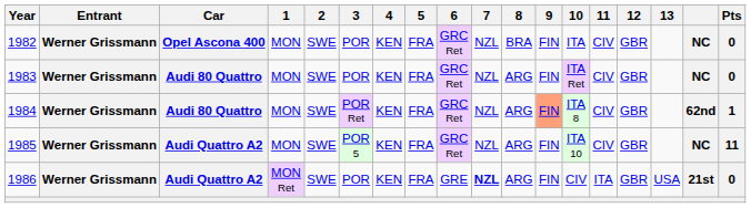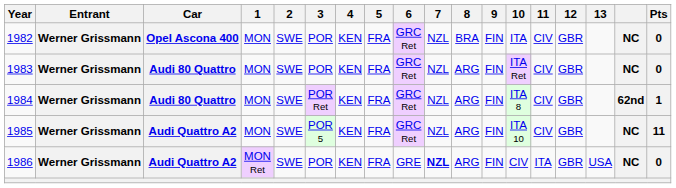 <table class="wikitable" style="text-align:center; font-size:90%;">
 <tr>
 <th>Year</th>
 <th>Entrant</th>
 <th>Car</th>
 <th>1</th>
 <th>2</th>
 <th>3</th>
 <th>4</th>
 <th>5</th>
 <th>6</th>
 <th>7</th>
 <th>8</th>
 <th>9</th>
 <th>10</th>
 <th>11</th>
 <th>12</th>
 <th>13</th>
 <th></th>
 <th>Pts</th>
 </tr>
 <tr>
 <td><a href='#'>1982</a></td>
 <th>Werner Grissmann</th>
 <th><a href='#'>Opel Ascona 400</a></th>
 <td><a href='#'>MON</a></td>
 <td><a href='#'>SWE</a></td>
 <td><a href='#'>POR</a></td>
 <td><a href='#'>KEN</a></td>
 <td><a href='#'>FRA</a></td>
 <td style="background:#EFCFFF;"><a href='#'>GRC</a><br><small>Ret</small></td>
 <td><a href='#'>NZL</a></td>
 <td><a href='#'>BRA</a></td>
 <td><a href='#'>FIN</a></td>
 <td><a href='#'>ITA</a></td>
 <td><a href='#'>CIV</a></td>
 <td><a href='#'>GBR</a></td>
 <td></td>
 <th>NC</th>
 <th>0</th>
 </tr>
 <tr>
 <td><a href='#'>1983</a></td>
 <th>Werner Grissmann</th>
 <th><a href='#'>Audi 80 Quattro</a></th>
 <td><a href='#'>MON</a></td>
 <td><a href='#'>SWE</a></td>
 <td><a href='#'>POR</a></td>
 <td><a href='#'>KEN</a></td>
 <td><a href='#'>FRA</a></td>
 <td style="background:#EFCFFF;"><a href='#'>GRC</a><br><small>Ret</small></td>
 <td><a href='#'>NZL</a></td>
 <td><a href='#'>ARG</a></td>
 <td><a href='#'>FIN</a></td>
 <td style="background:#EFCFFF;"><a href='#'>ITA</a><br><small>Ret</small></td>
 <td><a href='#'>CIV</a></td>
 <td><a href='#'>GBR</a></td>
 <td></td>
 <th>NC</th>
 <th>0</th>
 </tr>
 <tr>
 <td><a href='#'>1984</a></td>
 <th>Werner Grissmann</th>
 <th><a href='#'>Audi 80 Quattro</a></th>
 <td><a href='#'>MON</a></td>
 <td><a href='#'>SWE</a></td>
 <td style="background:#EFCFFF;"><a href='#'>POR</a><br><small>Ret</small></td>
 <td><a href='#'>KEN</a></td>
 <td><a href='#'>FRA</a></td>
 <td style="background:#EFCFFF;"><a href='#'>GRC</a><br><small>Ret</small></td>
 <td><a href='#'>NZL</a></td>
 <td><a href='#'>ARG</a></td>
-<td style="background: lightsalmon;"><a href='#'>FIN</a></td>
+<td><a href='#'>FIN</a></td>
 <td style="background:#DFFFDF;"><a href='#'>ITA</a><br><small>8</small></td>
 <td><a href='#'>CIV</a></td>
 <td><a href='#'>GBR</a></td>
 <td></td>
 <th>62nd</th>
 <th>1</th>
 </tr>
 <tr>
 <td><a href='#'>1985</a></td>
 <th>Werner Grissmann</th>
 <th><a href='#'>Audi Quattro A2</a></th>
 <td><a href='#'>MON</a></td>
 <td><a href='#'>SWE</a></td>
 <td style="background:#DFFFDF;"><a href='#'>POR</a><br><small>5</small></td>
 <td><a href='#'>KEN</a></td>
 <td><a href='#'>FRA</a></td>
 <td style="background:#EFCFFF;"><a href='#'>GRC</a><br><small>Ret</small></td>
 <td><a href='#'>NZL</a></td>
 <td><a href='#'>ARG</a></td>
 <td><a href='#'>FIN</a></td>
 <td style="background:#DFFFDF;"><a href='#'>ITA</a><br><small>10</small></td>
 <td><a href='#'>CIV</a></td>
 <td><a href='#'>GBR</a></td>
 <td></td>
 <th>NC</th>
 <th>11</th>
 </tr>
 <tr>
 <td><a href='#'>1986</a></td>
 <th>Werner Grissmann</th>
 <th><a href='#'>Audi Quattro A2</a></th>
 <td style="background:#EFCFFF;"><a href='#'>MON</a><br><small>Ret</small></td>
 <td><a href='#'>SWE</a></td>
 <td><a href='#'>POR</a></td>
 <td><a href='#'>KEN</a></td>
 <td><a href='#'>FRA</a></td>
 <td><a href='#'>GRE</a></td>
 <td><strong><a href='#'>NZL</a></strong></td>
 <td><a href='#'>ARG</a></td>
 <td><a href='#'>FIN</a></td>
 <td><a href='#'>CIV</a></td>
 <td><a href='#'>ITA</a></td>
 <td><a href='#'>GBR</a></td>
 <td><a href='#'>USA</a></td>
-<th>21st</th>
+<th>NC</th>
 <th>0</th>
 </tr>
 <tr>
 <th colspan="18"></th>
 </tr>
 </table>
